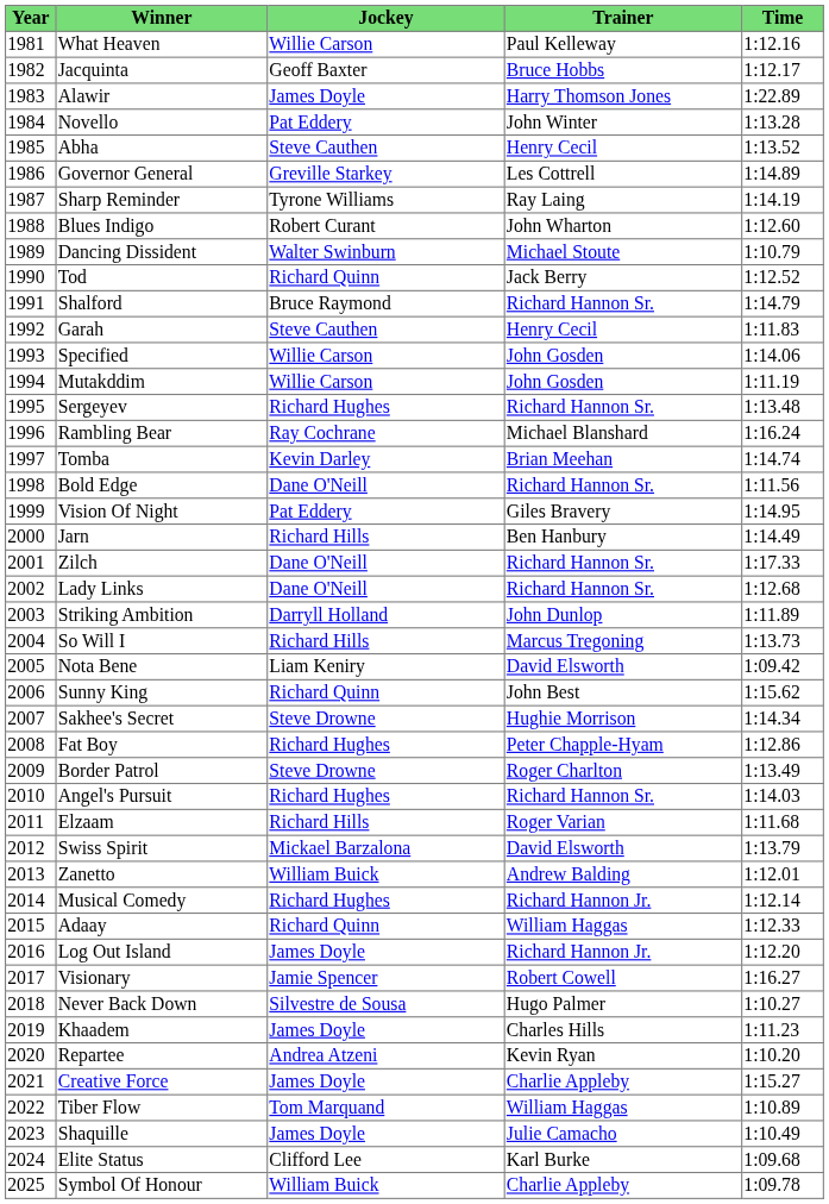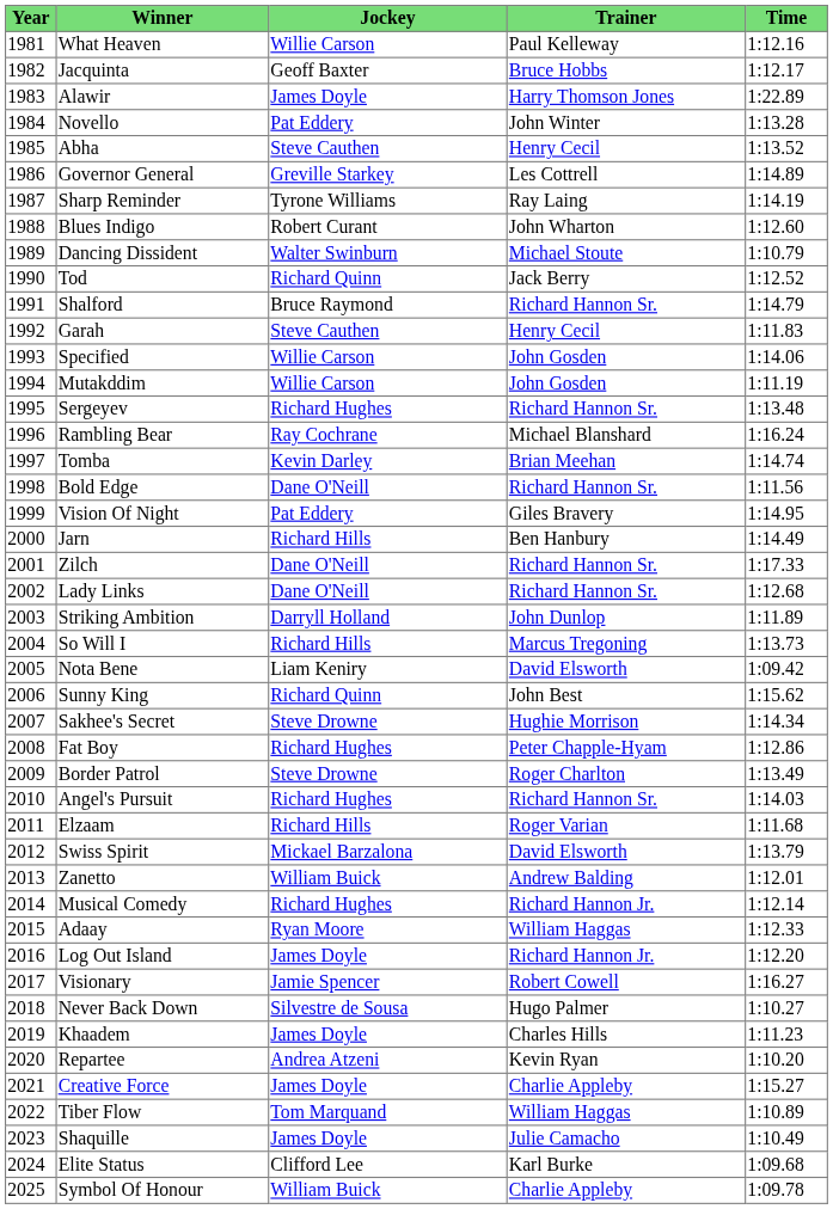 <table class = "sortable" | border="1" style="border-collapse: collapse; font-size:90%">
 <tr bgcolor="#77dd77" align="center">
 <th style="width:36px"><strong>Year</strong></th>
 <th style="width:160px"><strong>Winner</strong></th>
 <th style="width:180px"><strong>Jockey</strong></th>
 <th style="width:180px"><strong>Trainer</strong></th>
 <th style="width:60px"><strong>Time</strong></th>
 </tr>
 <tr>
 <td>1981</td>
 <td>What Heaven</td>
 <td><a href='#'>Willie Carson</a></td>
 <td>Paul Kelleway</td>
 <td>1:12.16</td>
 </tr>
 <tr>
 <td>1982</td>
 <td>Jacquinta</td>
 <td>Geoff Baxter</td>
 <td><a href='#'>Bruce Hobbs</a></td>
 <td>1:12.17</td>
 </tr>
 <tr>
 <td>1983</td>
 <td>Alawir</td>
 <td><a href='#'>James Doyle</a></td>
 <td><a href='#'>Harry Thomson Jones</a></td>
 <td>1:22.89</td>
 </tr>
 <tr>
 <td>1984</td>
 <td>Novello</td>
 <td><a href='#'>Pat Eddery</a></td>
 <td>John Winter</td>
 <td>1:13.28</td>
 </tr>
 <tr>
 <td>1985</td>
 <td>Abha</td>
 <td><a href='#'>Steve Cauthen</a></td>
 <td><a href='#'>Henry Cecil</a></td>
 <td>1:13.52</td>
 </tr>
 <tr>
 <td>1986</td>
 <td>Governor General</td>
 <td><a href='#'>Greville Starkey</a></td>
 <td>Les Cottrell</td>
 <td>1:14.89</td>
 </tr>
 <tr>
 <td>1987</td>
 <td>Sharp Reminder</td>
 <td>Tyrone Williams</td>
 <td>Ray Laing</td>
 <td>1:14.19</td>
 </tr>
 <tr>
 <td>1988</td>
 <td>Blues Indigo</td>
 <td>Robert Curant</td>
 <td>John Wharton</td>
 <td>1:12.60</td>
 </tr>
 <tr>
 <td>1989</td>
 <td>Dancing Dissident</td>
 <td><a href='#'>Walter Swinburn</a></td>
 <td><a href='#'>Michael Stoute</a></td>
 <td>1:10.79</td>
 </tr>
 <tr>
 <td>1990</td>
 <td>Tod</td>
 <td><a href='#'>Richard Quinn</a></td>
 <td>Jack Berry</td>
 <td>1:12.52</td>
 </tr>
 <tr>
 <td>1991</td>
 <td>Shalford</td>
 <td>Bruce Raymond</td>
 <td><a href='#'>Richard Hannon Sr.</a></td>
 <td>1:14.79</td>
 </tr>
 <tr>
 <td>1992</td>
 <td>Garah</td>
 <td><a href='#'>Steve Cauthen</a></td>
 <td><a href='#'>Henry Cecil</a></td>
 <td>1:11.83</td>
 </tr>
 <tr>
 <td>1993</td>
 <td>Specified</td>
 <td><a href='#'>Willie Carson</a></td>
 <td><a href='#'>John Gosden</a></td>
 <td>1:14.06</td>
 </tr>
 <tr>
 <td>1994</td>
 <td>Mutakddim</td>
 <td><a href='#'>Willie Carson</a></td>
 <td><a href='#'>John Gosden</a></td>
 <td>1:11.19</td>
 </tr>
 <tr>
 <td>1995</td>
 <td>Sergeyev</td>
 <td><a href='#'>Richard Hughes</a></td>
 <td><a href='#'>Richard Hannon Sr.</a></td>
 <td>1:13.48</td>
 </tr>
 <tr>
 <td>1996</td>
 <td>Rambling Bear</td>
 <td><a href='#'>Ray Cochrane</a></td>
 <td>Michael Blanshard</td>
 <td>1:16.24</td>
 </tr>
 <tr>
 <td>1997</td>
 <td>Tomba</td>
 <td><a href='#'>Kevin Darley</a></td>
 <td><a href='#'>Brian Meehan</a></td>
 <td>1:14.74</td>
 </tr>
 <tr>
 <td>1998</td>
 <td>Bold Edge</td>
 <td><a href='#'>Dane O'Neill</a></td>
 <td><a href='#'>Richard Hannon Sr.</a></td>
 <td>1:11.56</td>
 </tr>
 <tr>
 <td>1999</td>
 <td>Vision Of Night</td>
 <td><a href='#'>Pat Eddery</a></td>
 <td>Giles Bravery</td>
 <td>1:14.95</td>
 </tr>
 <tr>
 <td>2000</td>
 <td>Jarn</td>
 <td><a href='#'>Richard Hills</a></td>
 <td>Ben Hanbury</td>
 <td>1:14.49</td>
 </tr>
 <tr>
 <td>2001</td>
 <td>Zilch</td>
 <td><a href='#'>Dane O'Neill</a></td>
 <td><a href='#'>Richard Hannon Sr.</a></td>
 <td>1:17.33</td>
 </tr>
 <tr>
 <td>2002</td>
 <td>Lady Links</td>
 <td><a href='#'>Dane O'Neill</a></td>
 <td><a href='#'>Richard Hannon Sr.</a></td>
 <td>1:12.68</td>
 </tr>
 <tr>
 <td>2003</td>
 <td>Striking Ambition</td>
 <td><a href='#'>Darryll Holland</a></td>
 <td><a href='#'>John Dunlop</a></td>
 <td>1:11.89</td>
 </tr>
 <tr>
 <td>2004</td>
 <td>So Will I</td>
 <td><a href='#'>Richard Hills</a></td>
 <td><a href='#'>Marcus Tregoning</a></td>
 <td>1:13.73</td>
 </tr>
 <tr>
 <td>2005</td>
 <td>Nota Bene</td>
 <td>Liam Keniry</td>
 <td><a href='#'>David Elsworth</a></td>
 <td>1:09.42</td>
 </tr>
 <tr>
 <td>2006</td>
 <td>Sunny King</td>
 <td><a href='#'>Richard Quinn</a></td>
 <td>John Best</td>
 <td>1:15.62</td>
 </tr>
 <tr>
 <td>2007</td>
 <td>Sakhee's Secret</td>
 <td><a href='#'>Steve Drowne</a></td>
 <td><a href='#'>Hughie Morrison</a></td>
 <td>1:14.34</td>
 </tr>
 <tr>
 <td>2008</td>
 <td>Fat Boy</td>
 <td><a href='#'>Richard Hughes</a></td>
 <td><a href='#'>Peter Chapple-Hyam</a></td>
 <td>1:12.86</td>
 </tr>
 <tr>
 <td>2009</td>
 <td>Border Patrol</td>
 <td><a href='#'>Steve Drowne</a></td>
 <td><a href='#'>Roger Charlton</a></td>
 <td>1:13.49</td>
 </tr>
 <tr>
 <td>2010</td>
 <td>Angel's Pursuit</td>
 <td><a href='#'>Richard Hughes</a></td>
 <td><a href='#'>Richard Hannon Sr.</a></td>
 <td>1:14.03</td>
 </tr>
 <tr>
 <td>2011</td>
 <td>Elzaam</td>
 <td><a href='#'>Richard Hills</a></td>
 <td><a href='#'>Roger Varian</a></td>
 <td>1:11.68</td>
 </tr>
 <tr>
 <td>2012</td>
 <td>Swiss Spirit</td>
 <td><a href='#'>Mickael Barzalona</a></td>
 <td><a href='#'>David Elsworth</a></td>
 <td>1:13.79</td>
 </tr>
 <tr>
 <td>2013</td>
 <td>Zanetto</td>
 <td><a href='#'>William Buick</a></td>
 <td><a href='#'>Andrew Balding</a></td>
 <td>1:12.01</td>
 </tr>
 <tr>
 <td>2014</td>
 <td>Musical Comedy</td>
 <td><a href='#'>Richard Hughes</a></td>
 <td><a href='#'>Richard Hannon Jr.</a></td>
 <td>1:12.14</td>
 </tr>
 <tr>
 <td>2015</td>
 <td>Adaay</td>
-<td><a href='#'>Richard Quinn</a></td>
+<td><a href='#'>Ryan Moore</a></td>
 <td><a href='#'>William Haggas</a></td>
 <td>1:12.33</td>
 </tr>
 <tr>
 <td>2016</td>
 <td>Log Out Island</td>
 <td><a href='#'>James Doyle</a></td>
 <td><a href='#'>Richard Hannon Jr.</a></td>
 <td>1:12.20</td>
 </tr>
 <tr>
 <td>2017</td>
 <td>Visionary</td>
 <td><a href='#'>Jamie Spencer</a></td>
 <td><a href='#'>Robert Cowell</a></td>
 <td>1:16.27</td>
 </tr>
 <tr>
 <td>2018</td>
 <td>Never Back Down</td>
 <td><a href='#'>Silvestre de Sousa</a></td>
 <td>Hugo Palmer</td>
 <td>1:10.27</td>
 </tr>
 <tr>
 <td>2019</td>
 <td>Khaadem</td>
 <td><a href='#'>James Doyle</a></td>
 <td>Charles Hills</td>
 <td>1:11.23</td>
 </tr>
 <tr>
 <td>2020</td>
 <td>Repartee</td>
 <td><a href='#'>Andrea Atzeni</a></td>
 <td>Kevin Ryan</td>
 <td>1:10.20</td>
 </tr>
 <tr>
 <td>2021</td>
 <td><a href='#'>Creative Force</a></td>
 <td><a href='#'>James Doyle</a></td>
 <td><a href='#'>Charlie Appleby</a></td>
 <td>1:15.27</td>
 </tr>
 <tr>
 <td>2022</td>
 <td>Tiber Flow</td>
 <td><a href='#'>Tom Marquand</a></td>
 <td><a href='#'>William Haggas</a></td>
 <td>1:10.89</td>
 </tr>
 <tr>
 <td>2023</td>
 <td>Shaquille</td>
 <td><a href='#'>James Doyle</a></td>
 <td><a href='#'>Julie Camacho</a></td>
 <td>1:10.49</td>
 </tr>
 <tr>
 <td>2024</td>
 <td>Elite Status</td>
 <td>Clifford Lee</td>
 <td>Karl Burke</td>
 <td>1:09.68</td>
 </tr>
 <tr>
 <td>2025</td>
 <td>Symbol Of Honour</td>
 <td><a href='#'>William Buick</a></td>
 <td><a href='#'>Charlie Appleby</a></td>
 <td>1:09.78</td>
 </tr>
 </table>
